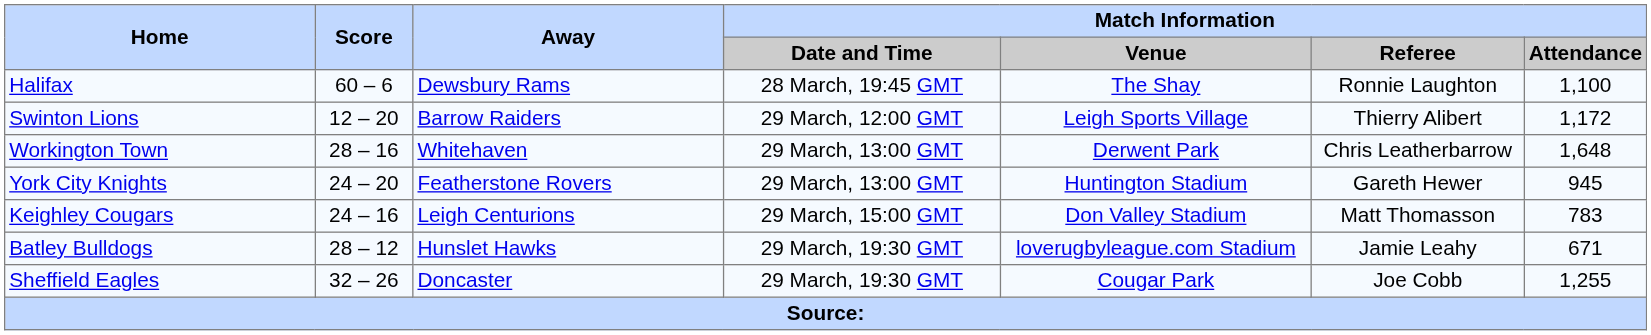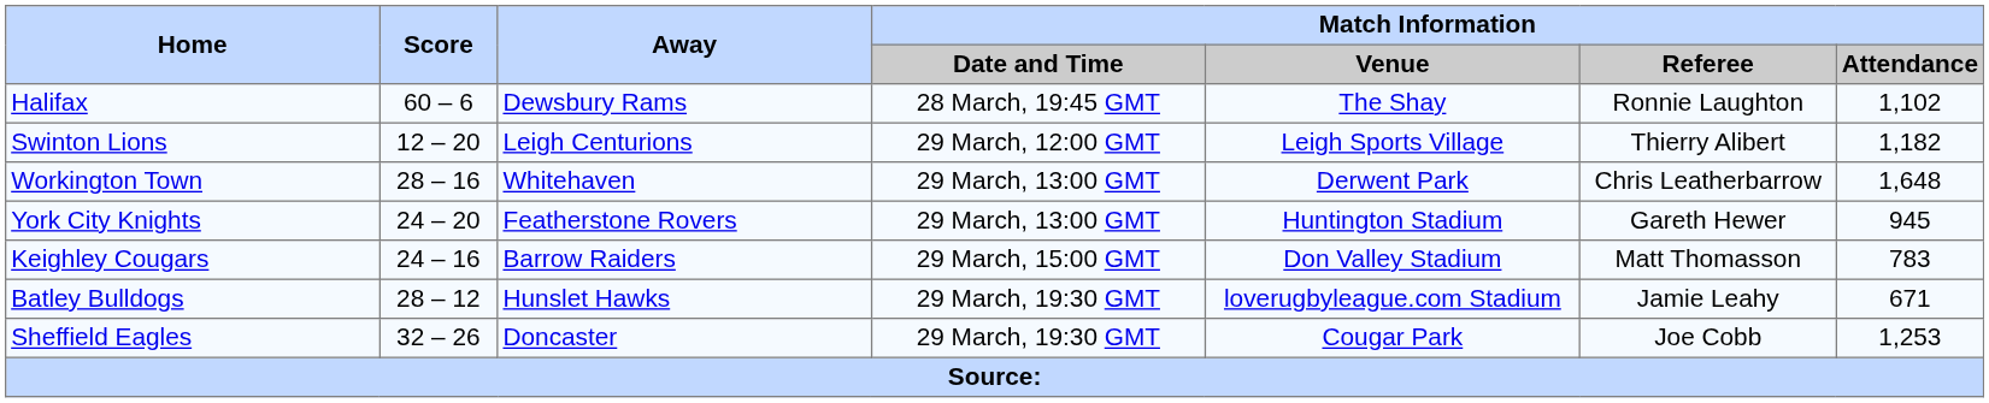 <table border="1" cellpadding="3" cellspacing="0" style="border-collapse:collapse; text-align:center; width:100%;">
 <tr style="background:#c1d8ff;">
 <th rowspan="2" style="width:19%;">Home</th>
 <th rowspan="2" style="width:6%;">Score</th>
 <th rowspan="2" style="width:19%;">Away</th>
 <th colspan=6>Match Information</th>
 </tr>
 <tr style="background:#ccc;">
 <th width=17%>Date and Time</th>
 <th width=19%>Venue</th>
 <th width=13%>Referee</th>
 <th width=7%>Attendance</th>
 </tr>
 <tr style="background:#f5faff;">
 <td align=left> <a href='#'>Halifax</a></td>
 <td>60 – 6</td>
 <td align=left> <a href='#'>Dewsbury Rams</a></td>
 <td>28 March, 19:45 <a href='#'>GMT</a></td>
 <td><a href='#'>The Shay</a></td>
 <td>Ronnie Laughton</td>
-<td>1,100</td>
+<td>1,102</td>
 </tr>
 <tr style="background:#f5faff;">
 <td align=left> <a href='#'>Swinton Lions</a></td>
 <td>12 – 20</td>
-<td align=left> <a href='#'>Barrow Raiders</a></td>
+<td align=left> <a href='#'>Leigh Centurions</a></td>
 <td>29 March, 12:00 <a href='#'>GMT</a></td>
 <td><a href='#'>Leigh Sports Village</a></td>
 <td>Thierry Alibert</td>
-<td>1,172</td>
+<td>1,182</td>
 </tr>
 <tr style="background:#f5faff;">
 <td align=left> <a href='#'>Workington Town</a></td>
 <td>28 – 16</td>
 <td align=left> <a href='#'>Whitehaven</a></td>
 <td>29 March, 13:00 <a href='#'>GMT</a></td>
 <td><a href='#'>Derwent Park</a></td>
 <td>Chris Leatherbarrow</td>
 <td>1,648</td>
 </tr>
 <tr style="background:#f5faff;">
 <td align=left> <a href='#'>York City Knights</a></td>
 <td>24 – 20</td>
 <td align=left> <a href='#'>Featherstone Rovers</a></td>
 <td>29 March, 13:00 <a href='#'>GMT</a></td>
 <td><a href='#'>Huntington Stadium</a></td>
 <td>Gareth Hewer</td>
 <td>945</td>
 </tr>
 <tr style="background:#f5faff;">
 <td align=left> <a href='#'>Keighley Cougars</a></td>
 <td>24 – 16</td>
-<td align=left> <a href='#'>Leigh Centurions</a></td>
+<td align=left> <a href='#'>Barrow Raiders</a></td>
 <td>29 March, 15:00 <a href='#'>GMT</a></td>
 <td><a href='#'>Don Valley Stadium</a></td>
 <td>Matt Thomasson</td>
 <td>783</td>
 </tr>
 <tr style="background:#f5faff;">
 <td align=left> <a href='#'>Batley Bulldogs</a></td>
 <td>28 – 12</td>
 <td align=left> <a href='#'>Hunslet Hawks</a></td>
 <td>29 March, 19:30 <a href='#'>GMT</a></td>
 <td><a href='#'>loverugbyleague.com Stadium</a></td>
 <td>Jamie Leahy</td>
 <td>671</td>
 </tr>
 <tr style="background:#f5faff;">
 <td align=left> <a href='#'>Sheffield Eagles</a></td>
 <td>32 – 26</td>
 <td align=left> <a href='#'>Doncaster</a></td>
 <td>29 March, 19:30 <a href='#'>GMT</a></td>
 <td><a href='#'>Cougar Park</a></td>
 <td>Joe Cobb</td>
-<td>1,255</td>
+<td>1,253</td>
 </tr>
 <tr style="background:#c1d8ff;">
 <th colspan=12>Source:</th>
 </tr>
 </table>
